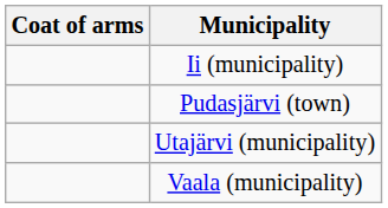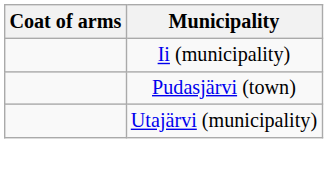 <table class="wikitable" style="font-size: 90%; text-align: center; line-height: normal; margin-left: 30px;">
 <tr>
 <th>Coat of arms</th>
 <th>Municipality</th>
 </tr>
 <tr>
 <td align=left></td>
 <td><a href='#'>Ii</a> (municipality)</td>
 </tr>
 <tr>
 <td align=left></td>
 <td><a href='#'>Pudasjärvi</a> (town)</td>
 </tr>
 <tr>
 <td align=left></td>
 <td><a href='#'>Utajärvi</a> (municipality)</td>
 </tr>
-<tr>
-<td align=left></td>
-<td><a href='#'>Vaala</a> (municipality)</td>
-</tr>
 </table>
